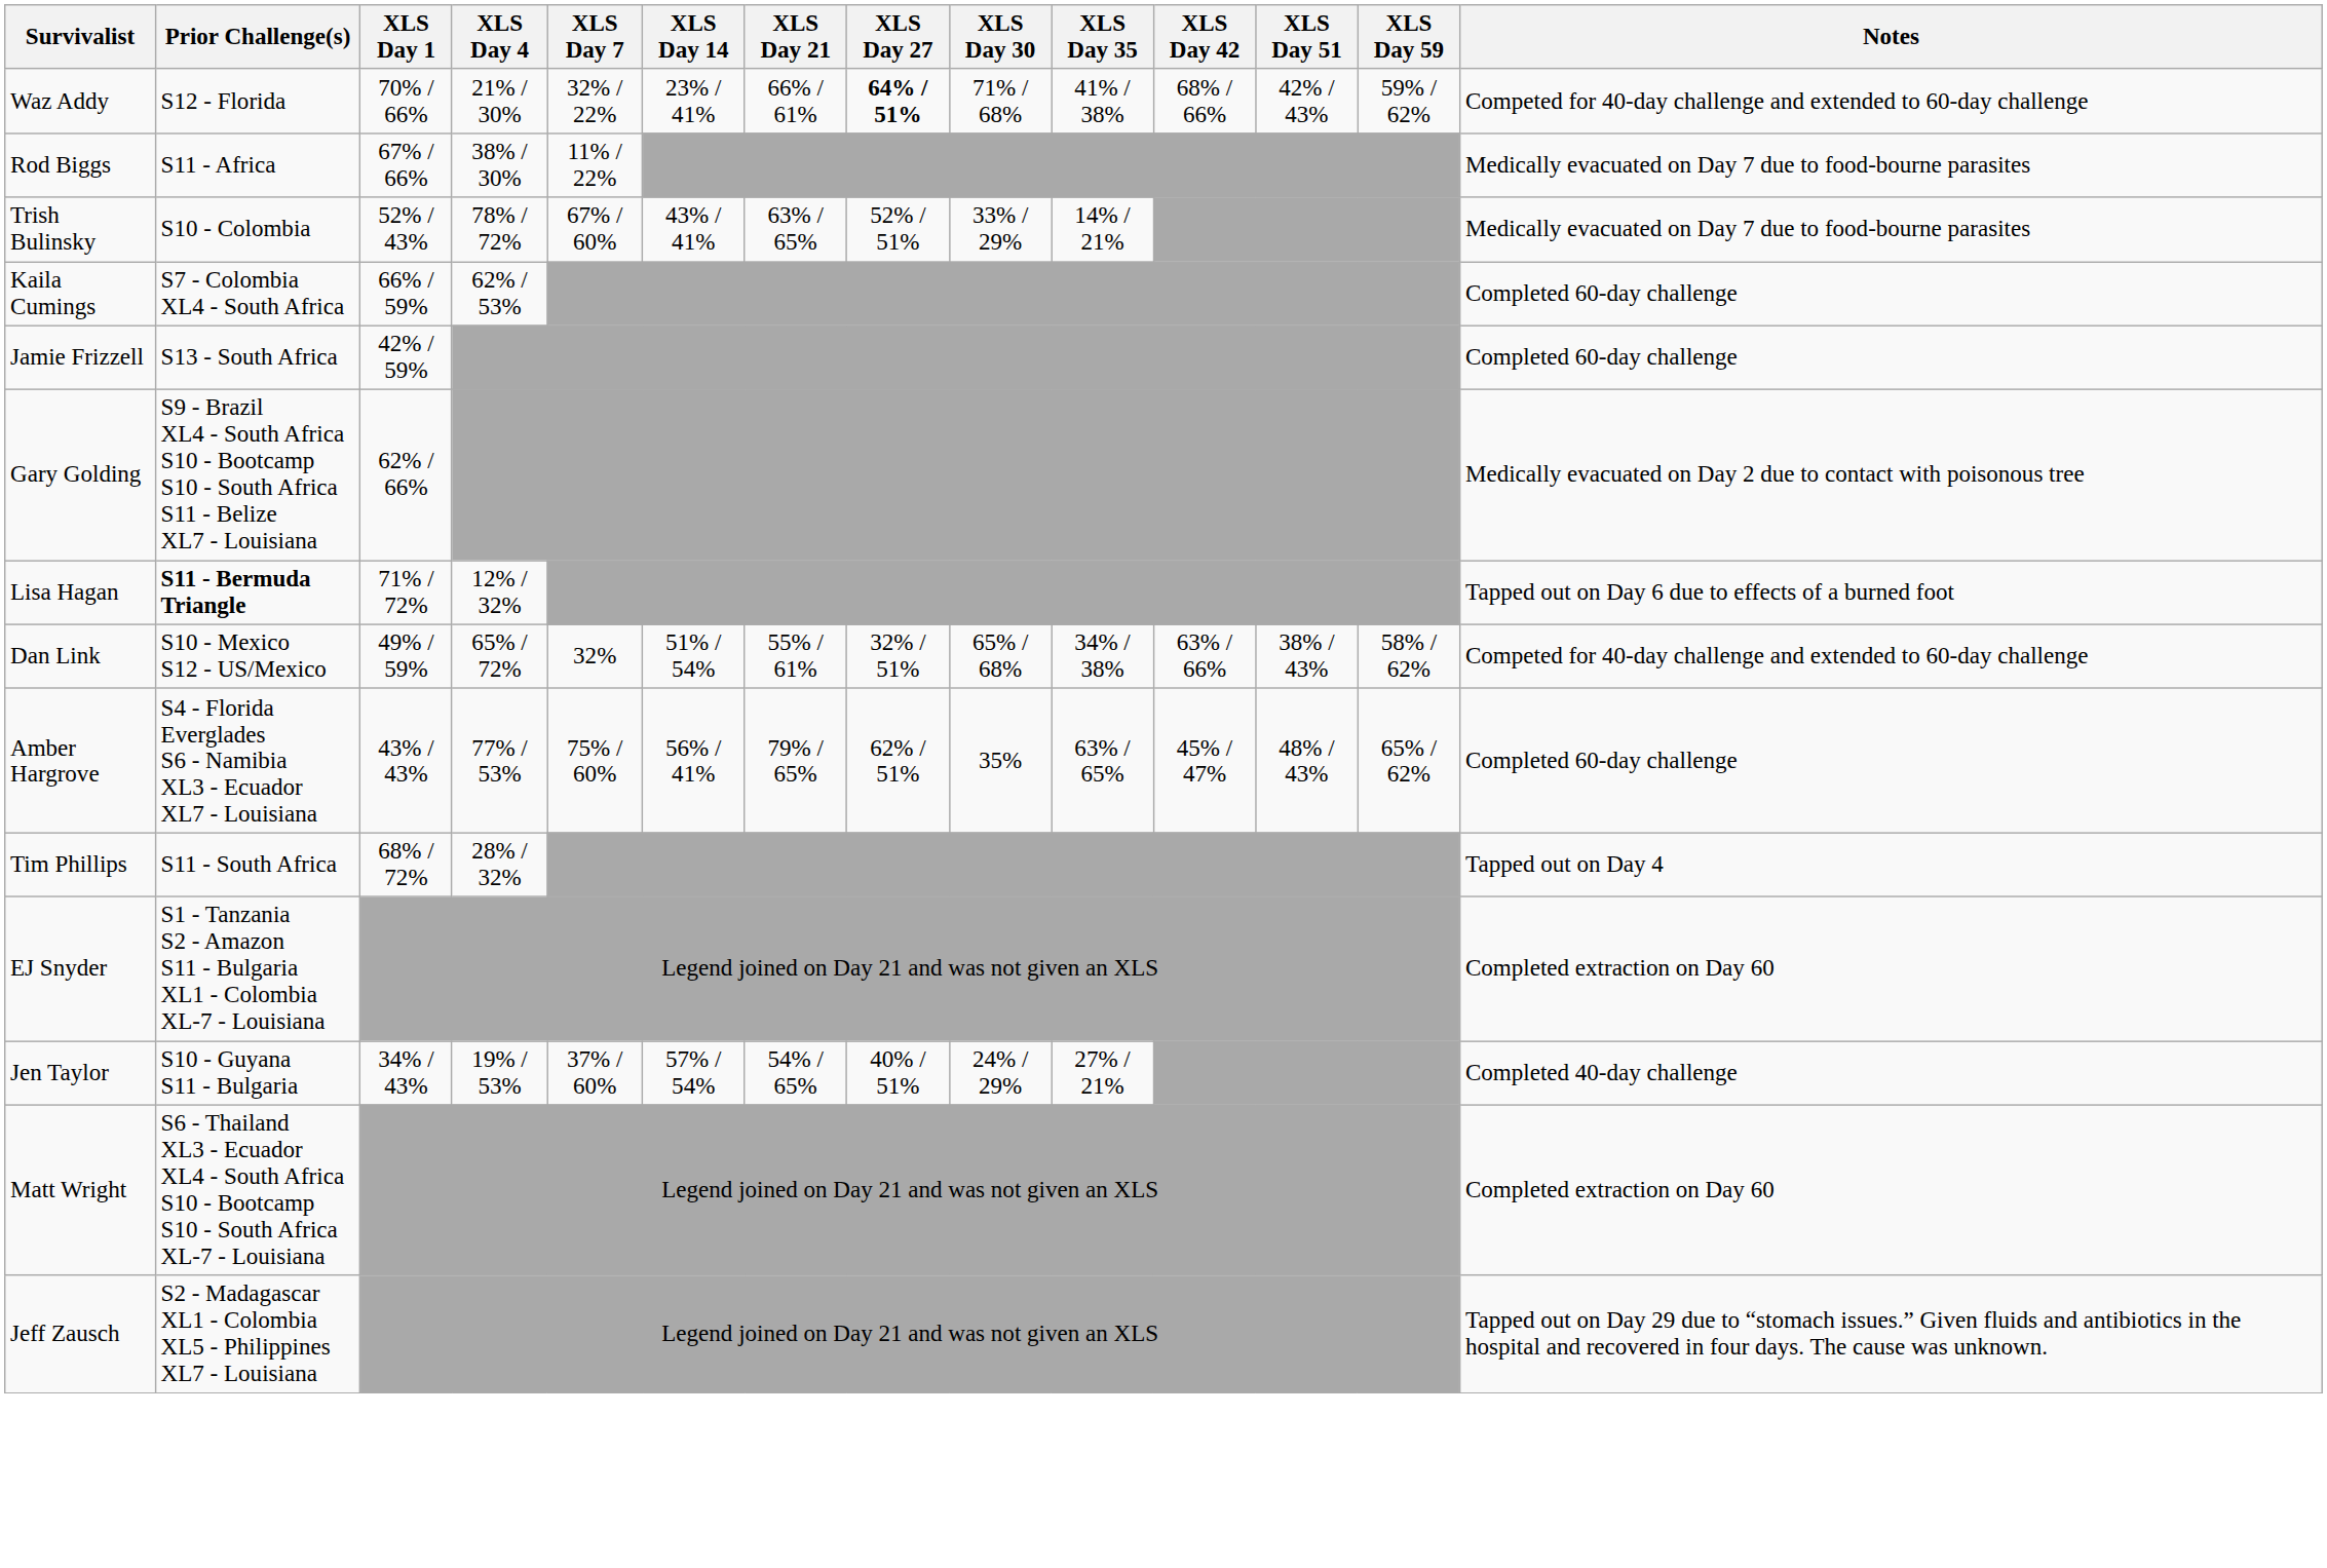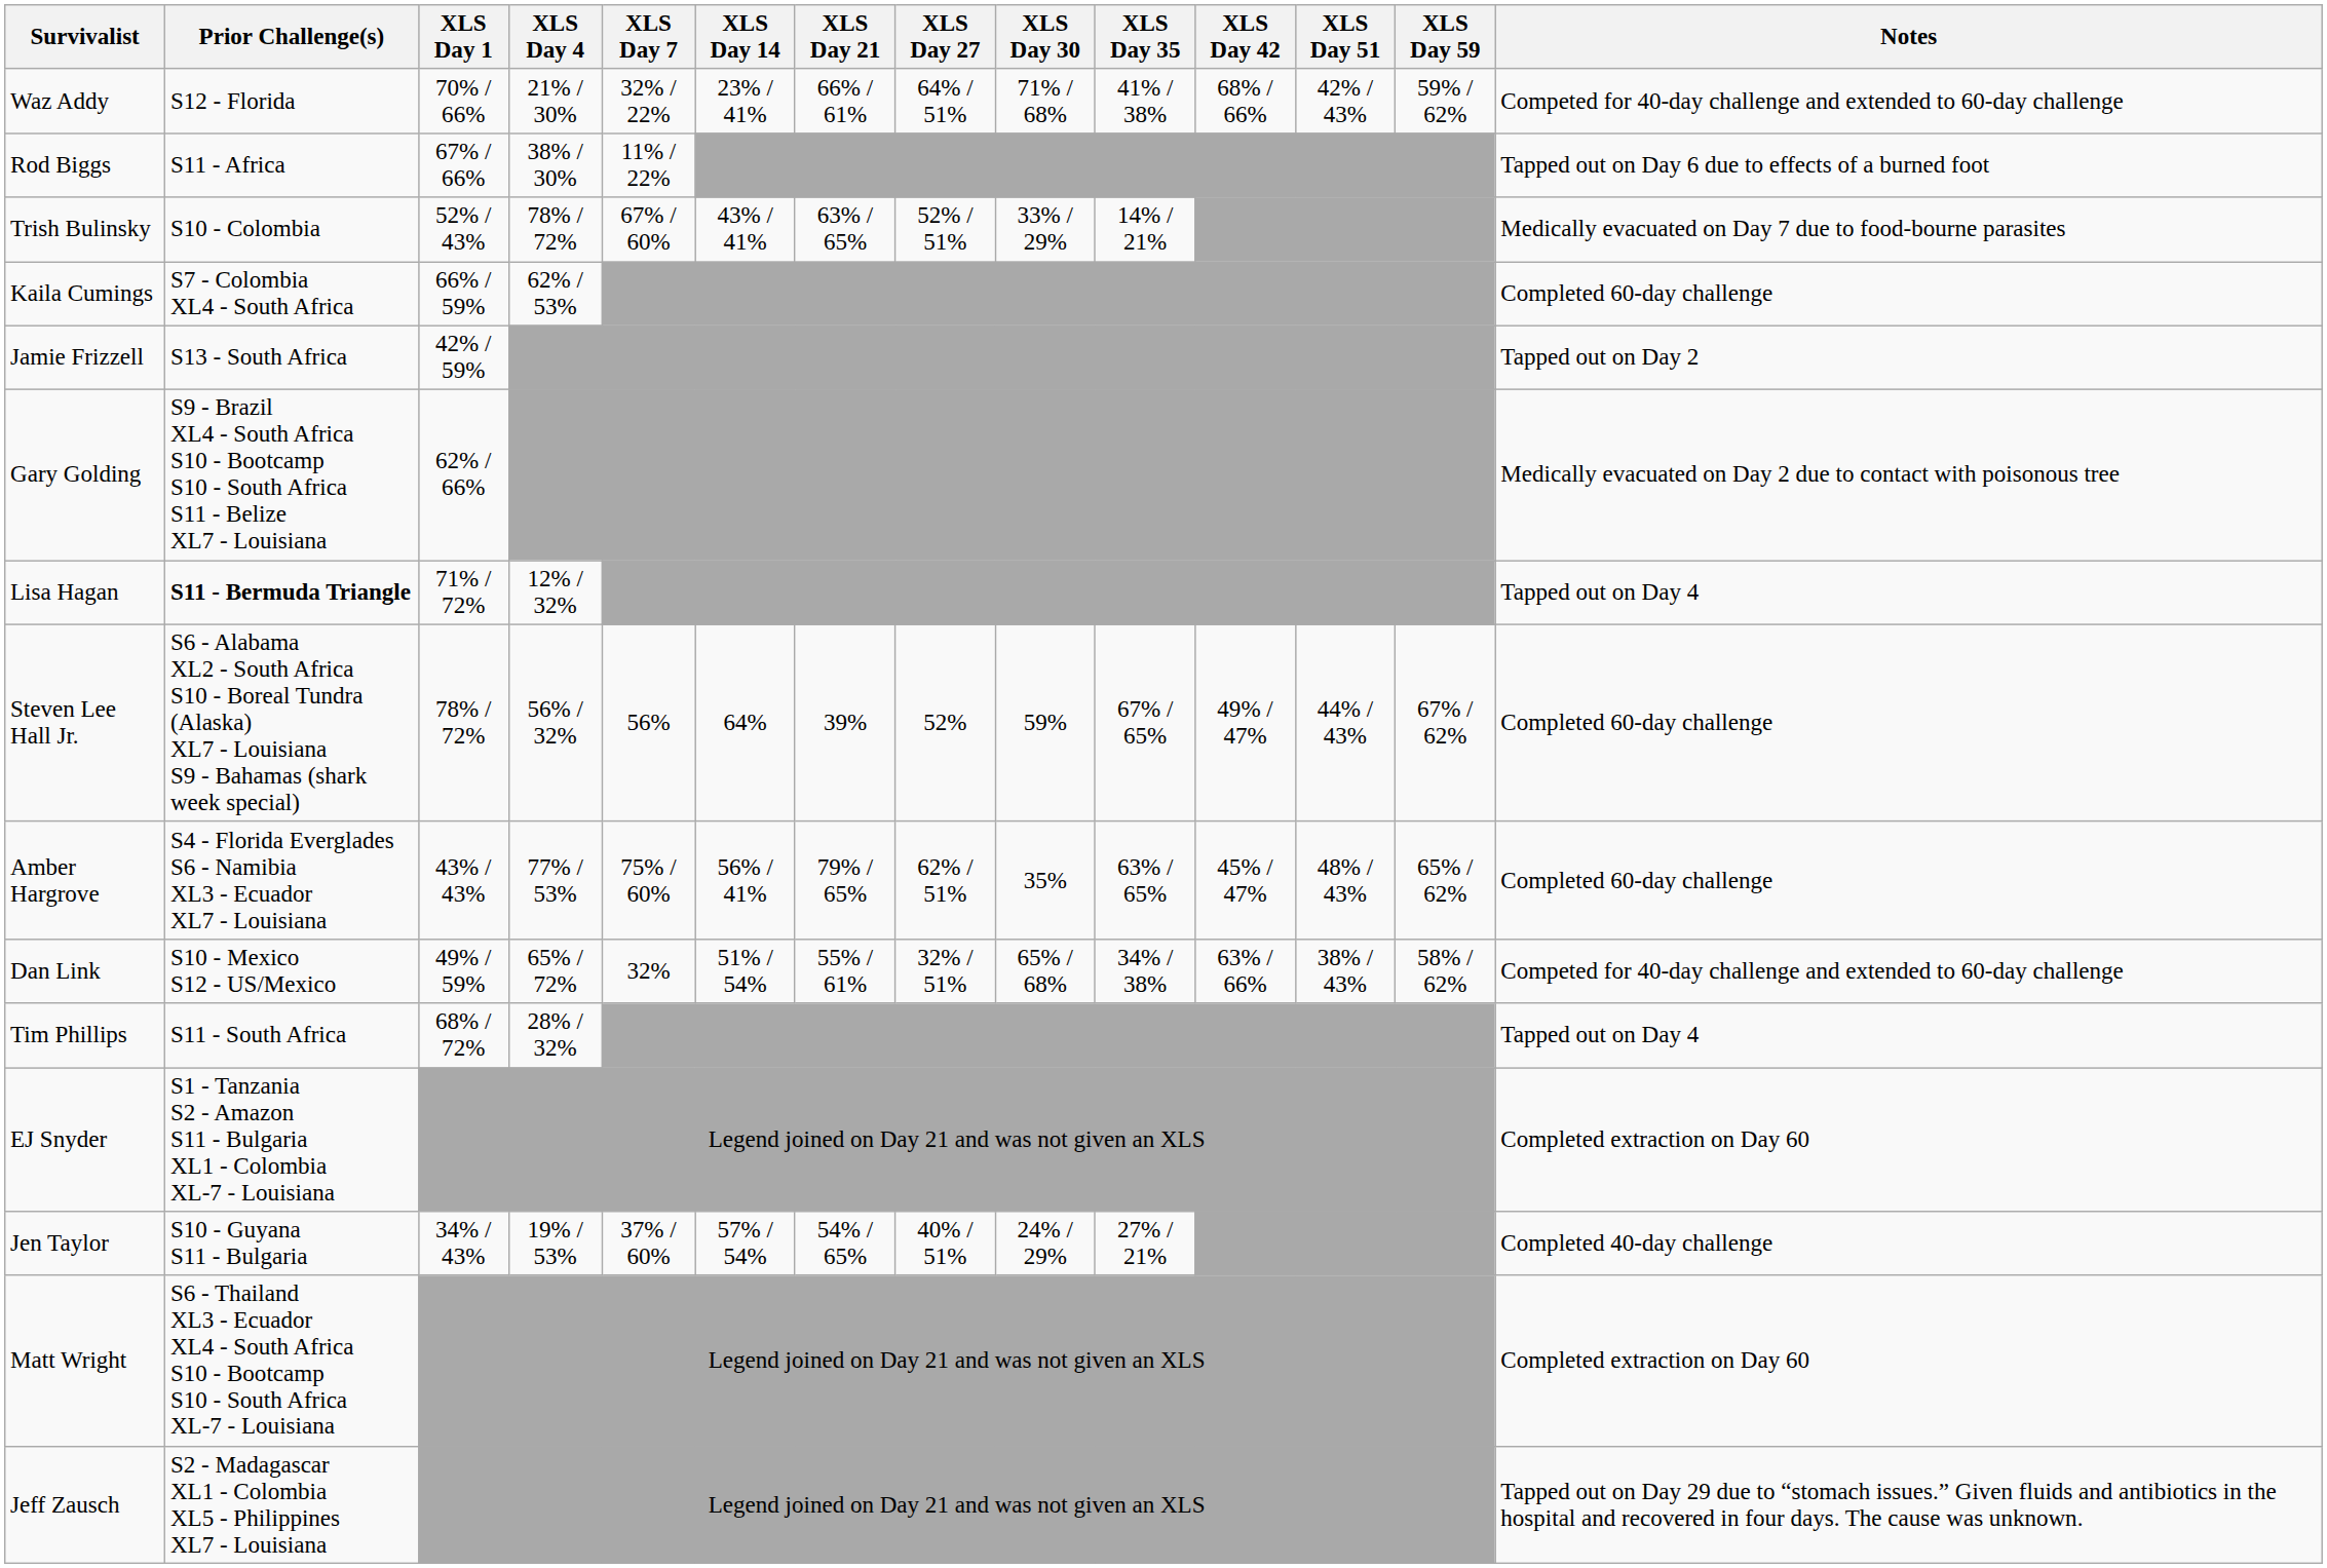 <table class="wikitable">
 <tr>
 <th>Survivalist</th>
 <th>Prior Challenge(s)</th>
 <th>XLS<br>Day 1</th>
 <th>XLS Day 4</th>
 <th>XLS Day 7</th>
 <th>XLS Day 14</th>
 <th>XLS Day 21</th>
 <th>XLS Day 27</th>
 <th>XLS Day 30</th>
 <th>XLS Day 35</th>
 <th>XLS Day 42</th>
 <th>XLS Day 51</th>
 <th>XLS Day 59</th>
 <th>Notes</th>
 </tr>
 <tr>
 <td>Waz Addy</td>
 <td>S12 - Florida</td>
 <td align="center">70% / 66%</td>
 <td align="center">21% / 30%</td>
 <td align="center">32% / 22%</td>
 <td align="center">23% / 41%</td>
 <td align="center">66% / 61%</td>
-<td align="center"><strong>64% / 51%</strong></td>
+<td align="center">64% / 51%</td>
 <td align="center">71% / 68%</td>
 <td align="center">41% / 38%</td>
 <td align="center">68% / 66%</td>
 <td align="center">42% / 43%</td>
 <td align="center">59% / 62%</td>
 <td>Competed for 40-day challenge and extended to 60-day challenge</td>
 </tr>
 <tr>
 <td>Rod Biggs</td>
 <td>S11 - Africa</td>
 <td align="center">67% / 66%</td>
 <td align="center">38% / 30%</td>
 <td align="center">11% / 22%</td>
 <td align="center" colspan="8" bgcolor="darkgray"></td>
-<td>Medically evacuated on Day 7 due to food-bourne parasites</td>
+<td>Tapped out on Day 6 due to effects of a burned foot</td>
 </tr>
 <tr>
 <td>Trish Bulinsky</td>
 <td>S10 - Colombia</td>
 <td align="center">52% / 43%</td>
 <td align="center">78% / 72%</td>
 <td align="center">67% / 60%</td>
 <td align="center">43% / 41%</td>
 <td align="center">63% / 65%</td>
 <td align="center">52% / 51%</td>
 <td align="center">33% / 29%</td>
 <td align="center">14% / 21%</td>
 <td align="center" colspan="3" bgcolor="darkgray"></td>
 <td>Medically evacuated on Day 7 due to food-bourne parasites</td>
 </tr>
 <tr>
 <td>Kaila Cumings</td>
 <td>S7 - Colombia<br>XL4 - South Africa</td>
 <td align="center">66% / 59%</td>
 <td align="center">62% / 53%</td>
 <td align="center" colspan="9" bgcolor="darkgray"></td>
 <td>Completed 60-day challenge</td>
 </tr>
 <tr>
 <td>Jamie Frizzell</td>
 <td>S13 - South Africa</td>
 <td align="center">42% / 59%</td>
 <td align="center" colspan="10" bgcolor="darkgray"></td>
-<td>Completed 60-day challenge</td>
+<td>Tapped out on Day 2</td>
 </tr>
 <tr>
 <td>Gary Golding</td>
 <td>S9 - Brazil<br>XL4 - South Africa<br>S10 - Bootcamp<br>S10 - South Africa<br>S11 - Belize<br>XL7 - Louisiana</td>
 <td align="center">62% / 66%</td>
 <td align="center" colspan="10" bgcolor="darkgray"></td>
 <td>Medically evacuated on Day 2 due to contact with poisonous tree</td>
 </tr>
 <tr>
 <td>Lisa Hagan</td>
 <td><strong>S11 - Bermuda Triangle</strong></td>
 <td align="center">71% / 72%</td>
 <td align="center">12% / 32%</td>
 <td align="center" colspan="9" bgcolor="darkgray"></td>
-<td>Tapped out on Day 6 due to effects of a burned foot</td>
+<td>Tapped out on Day 4</td>
+</tr>
+<tr>
+<td>Steven Lee Hall Jr.</td>
+<td>S6 - Alabama<br>XL2 - South Africa<br>S10 - Boreal Tundra (Alaska)<br>XL7 - Louisiana<br>S9 - Bahamas (shark week special)</td>
+<td align="center">78% / 72%</td>
+<td align="center">56% / 32%</td>
+<td align="center">56%</td>
+<td align="center">64%</td>
+<td align="center">39%</td>
+<td align="center">52%</td>
+<td align="center">59%</td>
+<td align="center">67% / 65%</td>
+<td align="center">49% / 47%</td>
+<td align="center">44% / 43%</td>
+<td align="center">67% / 62%</td>
+<td>Completed 60-day challenge</td>
+</tr>
+<tr>
+<td>Amber Hargrove</td>
+<td>S4 - Florida Everglades<br>S6 - Namibia<br>XL3 - Ecuador<br>XL7 - Louisiana</td>
+<td align="center">43% / 43%</td>
+<td align="center">77% / 53%</td>
+<td align="center">75% / 60%</td>
+<td align="center">56% / 41%</td>
+<td align="center">79% / 65%</td>
+<td align="center">62% / 51%</td>
+<td align="center">35%</td>
+<td align="center">63% / 65%</td>
+<td align="center">45% / 47%</td>
+<td align="center">48% / 43%</td>
+<td align="center">65% / 62%</td>
+<td>Completed 60-day challenge</td>
 </tr>
 <tr>
 <td>Dan Link</td>
 <td>S10 - Mexico<br>S12 - US/Mexico</td>
 <td align="center">49% / 59%</td>
 <td align="center">65% / 72%</td>
 <td align="center">32%</td>
 <td align="center">51% / 54%</td>
 <td align="center">55% / 61%</td>
 <td align="center">32% / 51%</td>
 <td align="center">65% / 68%</td>
 <td align="center">34% / 38%</td>
 <td align="center">63% / 66%</td>
 <td align="center">38% / 43%</td>
 <td align="center">58% / 62%</td>
 <td>Competed for 40-day challenge and extended to 60-day challenge</td>
-</tr>
-<tr>
-<td>Amber Hargrove</td>
-<td>S4 - Florida Everglades<br>S6 - Namibia<br>XL3 - Ecuador<br>XL7 - Louisiana</td>
-<td align="center">43% / 43%</td>
-<td align="center">77% / 53%</td>
-<td align="center">75% / 60%</td>
-<td align="center">56% / 41%</td>
-<td align="center">79% / 65%</td>
-<td align="center">62% / 51%</td>
-<td align="center">35%</td>
-<td align="center">63% / 65%</td>
-<td align="center">45% / 47%</td>
-<td align="center">48% / 43%</td>
-<td align="center">65% / 62%</td>
-<td>Completed 60-day challenge</td>
 </tr>
 <tr>
 <td>Tim Phillips</td>
 <td>S11 - South Africa</td>
 <td align="center">68% / 72%</td>
 <td align="center">28% / 32%</td>
 <td align="center" colspan="9" bgcolor="darkgray"></td>
 <td>Tapped out on Day 4</td>
 </tr>
 <tr>
 <td>EJ Snyder</td>
 <td>S1 - Tanzania<br>S2 - Amazon<br>S11 - Bulgaria<br>XL1 - Colombia<br>XL-7 - Louisiana</td>
 <td align="center" colspan="11" bgcolor="darkgray">Legend joined on Day 21 and was not given an XLS</td>
 <td>Completed extraction on Day 60</td>
 </tr>
 <tr>
 <td>Jen Taylor</td>
 <td>S10 - Guyana<br>S11 - Bulgaria</td>
 <td align="center">34% / 43%</td>
 <td align="center">19% / 53%</td>
 <td align="center">37% / 60%</td>
 <td align="center">57% / 54%</td>
 <td align="center">54% / 65%</td>
 <td align="center">40% / 51%</td>
 <td align="center">24% / 29%</td>
 <td align="center">27% / 21%</td>
 <td align="center" colspan="3" bgcolor="darkgray"></td>
 <td>Completed 40-day challenge</td>
 </tr>
 <tr>
 <td>Matt Wright</td>
 <td>S6 - Thailand<br>XL3 - Ecuador<br>XL4 - South Africa<br>S10 - Bootcamp<br>S10 - South Africa<br>XL-7 - Louisiana</td>
 <td align="center" colspan="11" bgcolor="darkgray">Legend joined on Day 21 and was not given an XLS</td>
 <td>Completed extraction on Day 60</td>
 </tr>
 <tr>
 <td>Jeff Zausch</td>
 <td>S2 - Madagascar<br>XL1 - Colombia<br>XL5 - Philippines<br>XL7 - Louisiana</td>
 <td align="center" colspan="11" bgcolor="darkgray">Legend joined on Day 21 and was not given an XLS</td>
 <td>Tapped out on Day 29 due to “stomach issues.” Given fluids and antibiotics in the hospital and recovered in four days. The cause was unknown.</td>
 </tr>
 <tr>
 </tr>
 </table>
